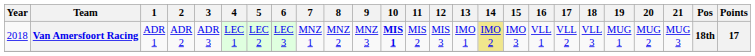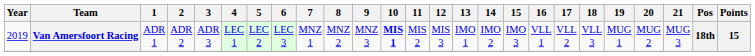 <table class="wikitable" style="text-align:center; font-size:85%">
 <tr>
 <th>Year</th>
 <th>Team</th>
 <th>1</th>
 <th>2</th>
 <th>3</th>
 <th>4</th>
 <th>5</th>
 <th>6</th>
 <th>7</th>
 <th>8</th>
 <th>9</th>
 <th>10</th>
 <th>11</th>
 <th>12</th>
 <th>13</th>
 <th>14</th>
 <th>15</th>
 <th>16</th>
 <th>17</th>
 <th>18</th>
 <th>19</th>
 <th>20</th>
 <th>21</th>
 <th>Pos</th>
 <th>Points</th>
 </tr>
 <tr>
-<td><a href='#'>2018</a></td>
+<td><a href='#'>2019</a></td>
 <th nowrap><a href='#'>Van Amersfoort Racing</a></th>
 <td><a href='#'>ADR<br>1</a></td>
 <td><a href='#'>ADR<br>2</a></td>
 <td><a href='#'>ADR<br>3</a></td>
 <td style="background:#dfffdf"><a href='#'>LEC<br>1</a><br></td>
 <td style="background:#dfffdf"><a href='#'>LEC<br>2</a><br></td>
 <td style="background:#dfffdf"><a href='#'>LEC<br>3</a><br></td>
 <td><a href='#'>MNZ<br>1</a></td>
 <td><a href='#'>MNZ<br>2</a></td>
 <td><a href='#'>MNZ<br>3</a></td>
 <td><strong><a href='#'>MIS<br>1</a></strong></td>
 <td><a href='#'>MIS<br>2</a></td>
 <td><a href='#'>MIS<br>3</a></td>
 <td><a href='#'>IMO<br>1</a></td>
-<td style="background: khaki;"><a href='#'>IMO<br>2</a></td>
+<td><a href='#'>IMO<br>2</a></td>
 <td><a href='#'>IMO<br>3</a></td>
 <td><a href='#'>VLL<br>1</a></td>
 <td><a href='#'>VLL<br>2</a></td>
 <td><a href='#'>VLL<br>3</a></td>
 <td><a href='#'>MUG<br>1</a></td>
 <td><a href='#'>MUG<br>2</a></td>
 <td><a href='#'>MUG<br>3</a></td>
 <th>18th</th>
-<th>17</th>
+<th>15</th>
 </tr>
 <tr>
 </tr>
 </table>
